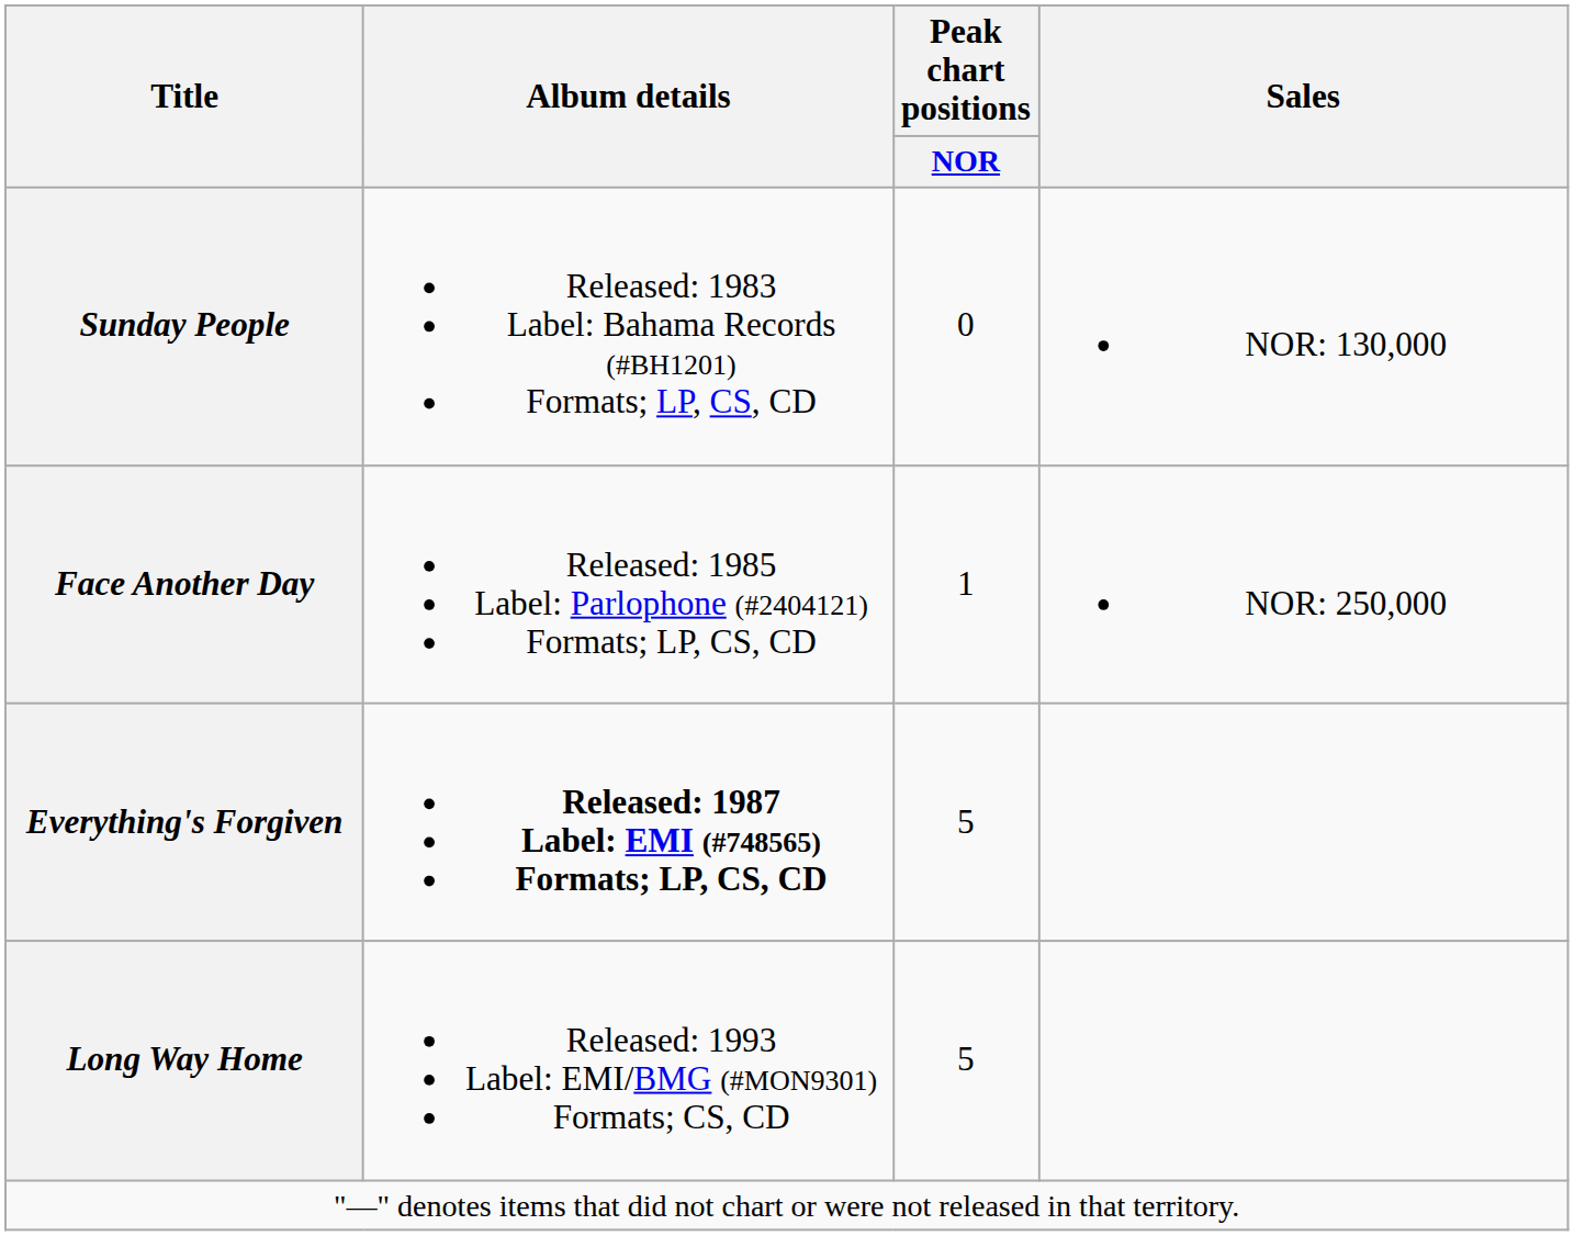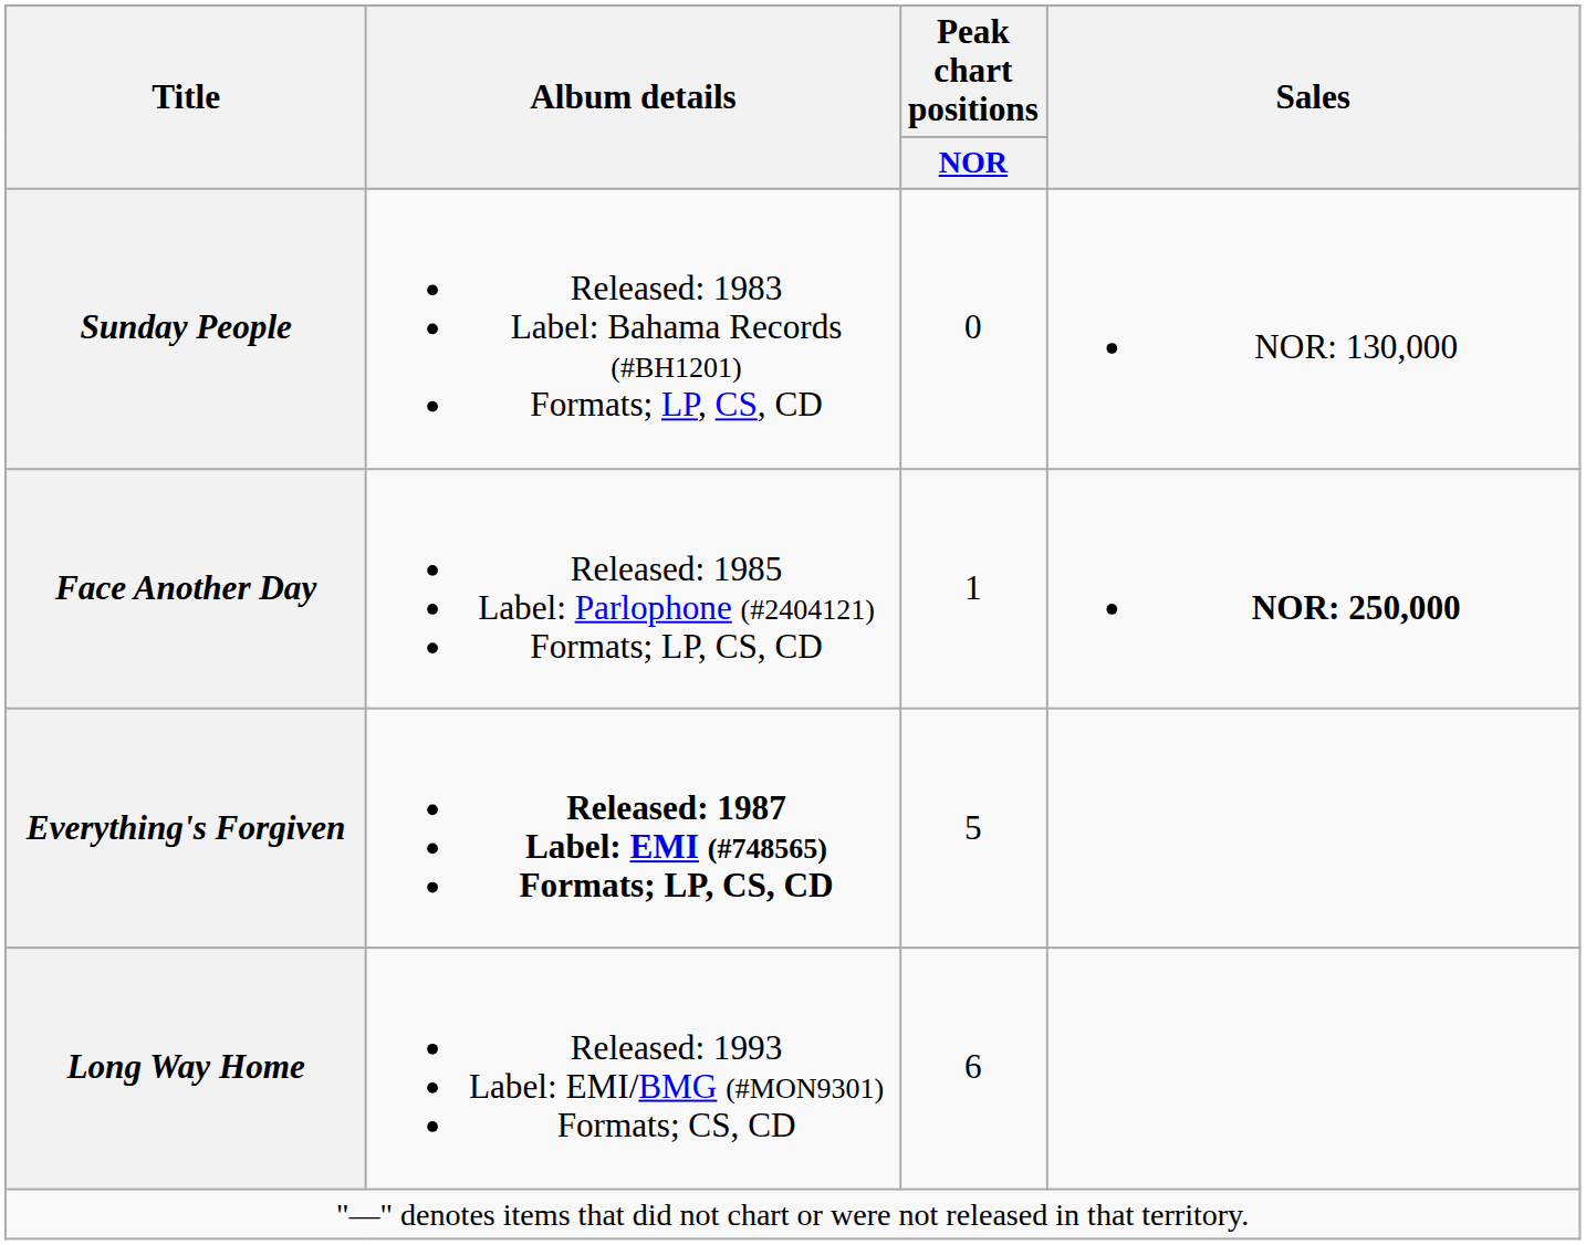 <table class="wikitable plainrowheaders" style="text-align:center;">
 <tr>
 <th scope="col" rowspan="2" style="width:10em;">Title</th>
 <th scope="col" rowspan="2" style="width:15em;">Album details</th>
 <th scope="col" colspan="1">Peak chart positions</th>
 <th scope="col" rowspan="2" style="width:15em;">Sales</th>
 </tr>
 <tr>
 <th style="width:2em;font-size:90%;"><a href='#'>NOR</a><br></th>
 </tr>
 <tr>
 <th scope="row"><em>Sunday People</em></th>
 <td><br><ul><li>Released: 1983</li><li>Label: Bahama Records <small>(#BH1201)</small></li><li>Formats; <a href='#'>LP</a>, <a href='#'>CS</a>, CD</li></ul></td>
 <td>0</td>
 <td><br><ul><li>NOR: 130,000</li></ul></td>
 </tr>
 <tr>
 <th scope="row"><em>Face Another Day</em></th>
 <td><br><ul><li>Released: 1985</li><li>Label: <a href='#'>Parlophone</a> <small>(#2404121)</small></li><li>Formats; LP, CS, CD</li></ul></td>
 <td>1</td>
-<td><br><ul><li>NOR: 250,000</li></ul></td>
+<td><strong><br><ul><li>NOR: 250,000</li></ul></strong></td>
 </tr>
 <tr>
 <th scope="row"><em>Everything's Forgiven</em></th>
 <td><strong><br><ul><li>Released: 1987</li><li>Label: <a href='#'>EMI</a> <small>(#748565)</small></li><li>Formats; LP, CS, CD</li></ul></strong></td>
 <td>5</td>
 <td></td>
 </tr>
 <tr>
 <th scope="row"><em>Long Way Home</em></th>
 <td><br><ul><li>Released: 1993</li><li>Label: EMI/<a href='#'>BMG</a> <small>(#MON9301)</small></li><li>Formats; CS, CD</li></ul></td>
-<td>5</td>
+<td>6</td>
 <td></td>
 </tr>
 <tr>
 <td align="center" colspan="15" style="font-size:90%">"—" denotes items that did not chart or were not released in that territory.</td>
 </tr>
 </table>
